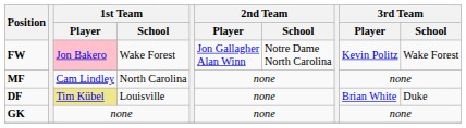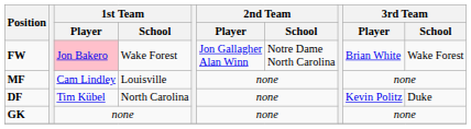 <table class="wikitable" border="1">
 <tr>
 <th rowspan="2">Position</th>
 <th rowspan="6"></th>
 <th colspan="2">1st Team</th>
 <th rowspan="6"></th>
 <th colspan="2">2nd Team</th>
 <th rowspan="6"></th>
 <th colspan="2">3rd Team</th>
 </tr>
 <tr>
 <th>Player</th>
 <th>School</th>
 <th>Player</th>
 <th>School</th>
 <th>Player</th>
 <th>School</th>
 </tr>
 <tr>
 <td><strong>FW</strong></td>
 <td style="background: pink;"><a href='#'>Jon Bakero</a></td>
 <td>Wake Forest</td>
 <td><a href='#'>Jon Gallagher</a><br><a href='#'>Alan Winn</a></td>
 <td>Notre Dame<br>North Carolina</td>
-<td><a href='#'>Kevin Politz</a></td>
+<td><a href='#'>Brian White</a></td>
 <td>Wake Forest</td>
 </tr>
 <tr>
 <td><strong>MF</strong></td>
 <td><a href='#'>Cam Lindley</a></td>
-<td>North Carolina</td>
+<td>Louisville</td>
 <td colspan="2" align=center><em>none</em></td>
 <td colspan="2" align=center><em>none</em></td>
 </tr>
 <tr>
 <td><strong>DF</strong></td>
-<td style="background: khaki;"><a href='#'>Tim Kübel</a></td>
-<td>Louisville</td>
+<td><a href='#'>Tim Kübel</a></td>
+<td>North Carolina</td>
 <td colspan="2" align=center><em>none</em></td>
-<td><a href='#'>Brian White</a></td>
+<td><a href='#'>Kevin Politz</a></td>
 <td>Duke</td>
 </tr>
 <tr>
 <td><strong>GK</strong></td>
 <td colspan="2" align=center><em>none</em></td>
 <td colspan="2" align=center><em>none</em></td>
 <td colspan="2" align=center><em>none</em></td>
 </tr>
 <tr>
 </tr>
 </table>
